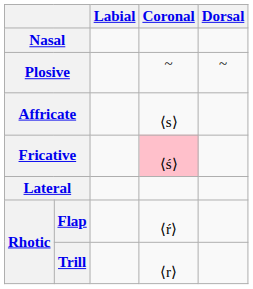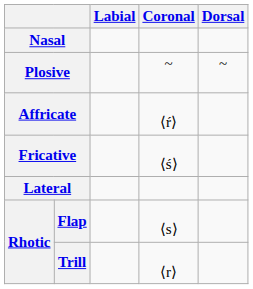 <table class="wikitable" style="text-align:center;">
 <tr>
 <th colspan="2"></th>
 <th><a href='#'>Labial</a></th>
 <th><a href='#'>Coronal</a></th>
 <th><a href='#'>Dorsal</a></th>
 </tr>
 <tr>
 <th colspan="2"><a href='#'>Nasal</a></th>
 <td><br></td>
 <td><br></td>
 <td></td>
 </tr>
 <tr>
 <th colspan="2"><a href='#'>Plosive</a></th>
 <td><br> <br>  </td>
 <td>~<br> <br>  </td>
 <td>~<br> <br>  </td>
 </tr>
 <tr>
 <th colspan="2"><a href='#'>Affricate</a></th>
 <td></td>
-<td><br>⟨s⟩<br></td>
+<td><br>⟨ŕ⟩<br></td>
 <td></td>
 </tr>
 <tr>
 <th colspan="2"><a href='#'>Fricative</a></th>
 <td></td>
-<td style="background: pink;"><br>⟨ś⟩<br></td>
+<td><br>⟨ś⟩<br></td>
 <td></td>
 </tr>
 <tr>
 <th colspan="2"><a href='#'>Lateral</a></th>
 <td></td>
 <td><br></td>
 <td></td>
 </tr>
 <tr>
 <th rowspan="2"><a href='#'>Rhotic</a></th>
 <th><a href='#'>Flap</a></th>
 <td></td>
-<td><br>⟨ŕ⟩<br></td>
+<td><br>⟨s⟩<br></td>
 <td></td>
 </tr>
 <tr>
 <th><a href='#'>Trill</a></th>
 <td></td>
 <td><br>⟨r⟩<br></td>
 <td></td>
 </tr>
 </table>
